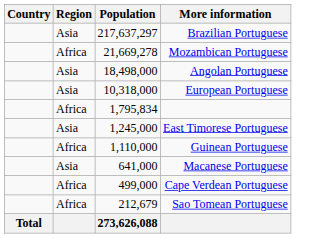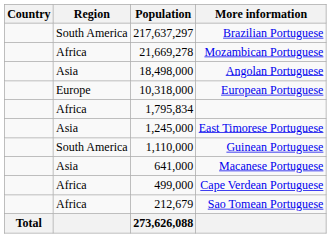 <table class="wikitable sortable" style="text-align:right;">
 <tr>
 <th>Country</th>
 <th>Region</th>
 <th>Population</th>
 <th>More information</th>
 </tr>
 <tr>
 <td style="text-align:left"></td>
-<td style="text-align:left">Asia</td>
+<td style="text-align:left">South America</td>
 <td>217,637,297</td>
 <td><a href='#'>Brazilian Portuguese</a></td>
 </tr>
 <tr>
 <td style="text-align:left"></td>
 <td style="text-align:left">Africa</td>
 <td>21,669,278</td>
 <td><a href='#'>Mozambican Portuguese</a></td>
 </tr>
 <tr>
 <td style="text-align:left"></td>
 <td style="text-align:left">Asia</td>
 <td>18,498,000</td>
 <td><a href='#'>Angolan Portuguese</a></td>
 </tr>
 <tr>
 <td style="text-align:left"></td>
-<td style="text-align:left">Asia</td>
+<td style="text-align:left">Europe</td>
 <td>10,318,000</td>
 <td><a href='#'>European Portuguese</a></td>
 </tr>
 <tr>
 <td style="text-align:left"></td>
 <td style="text-align:left">Africa</td>
 <td>1,795,834</td>
 <td></td>
 </tr>
 <tr>
 <td style="text-align:left"></td>
 <td style="text-align:left">Asia</td>
 <td>1,245,000</td>
 <td><a href='#'>East Timorese Portuguese</a></td>
 </tr>
 <tr>
 <td style="text-align:left"></td>
-<td style="text-align:left">Africa</td>
+<td style="text-align:left">South America</td>
 <td>1,110,000</td>
 <td><a href='#'>Guinean Portuguese</a></td>
 </tr>
 <tr>
 <td style="text-align:left"></td>
 <td style="text-align:left">Asia</td>
 <td>641,000</td>
 <td><a href='#'>Macanese Portuguese</a></td>
 </tr>
 <tr>
 <td style="text-align:left"></td>
 <td style="text-align:left">Africa</td>
 <td>499,000</td>
 <td><a href='#'>Cape Verdean Portuguese</a></td>
 </tr>
 <tr>
 <td style="text-align:left"></td>
 <td style="text-align:left">Africa</td>
 <td>212,679</td>
 <td><a href='#'>Sao Tomean Portuguese</a></td>
 </tr>
 <tr>
 <th>Total</th>
 <th></th>
 <th>273,626,088</th>
 <th></th>
 </tr>
 </table>
